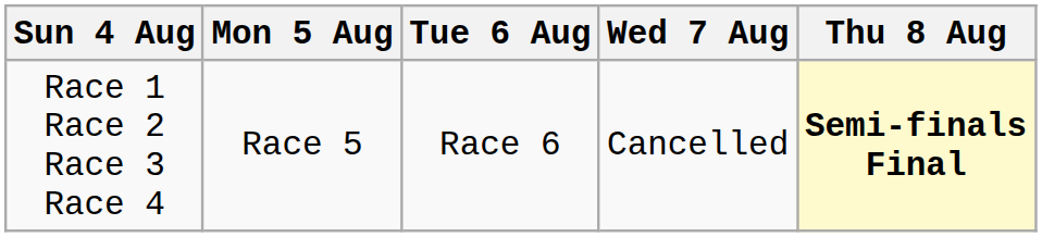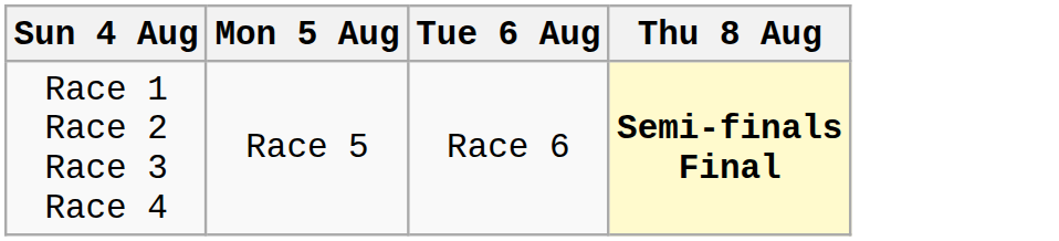 <table class="wikitable" style="text-align: center;">
 <tr>
 <th>Sun 4 Aug</th>
 <th>Mon 5 Aug</th>
 <th>Tue 6 Aug</th>
-<th>Wed 7 Aug</th>
 <th>Thu 8 Aug</th>
 </tr>
 <tr>
 <td>Race 1<br>Race 2<br>Race 3<br>Race 4</td>
 <td>Race 5</td>
 <td>Race 6</td>
-<td>Cancelled</td>
 <td style="background:lemonchiffon"><strong>Semi-finals</strong><br><strong>Final</strong></td>
 </tr>
 </table>
